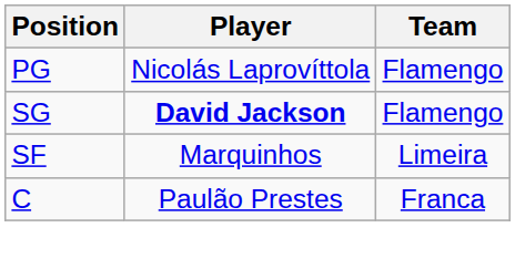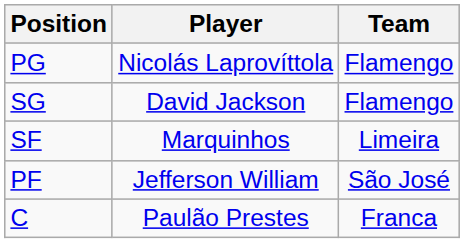 <table class="wikitable">
 <tr>
 <th>Position</th>
 <th>Player</th>
 <th>Team</th>
 </tr>
 <tr>
 <td><a href='#'>PG</a></td>
 <td align=center><a href='#'>Nicolás Laprovíttola</a></td>
 <td align=center><a href='#'>Flamengo</a></td>
 </tr>
 <tr>
 <td><a href='#'>SG</a></td>
-<td align=center><strong><a href='#'>David Jackson</a></strong></td>
+<td align=center><a href='#'>David Jackson</a></td>
 <td align=center><a href='#'>Flamengo</a></td>
 </tr>
 <tr>
 <td><a href='#'>SF</a></td>
 <td align=center><a href='#'>Marquinhos</a></td>
 <td align=center><a href='#'>Limeira</a></td>
 </tr>
 <tr>
+<td><a href='#'>PF</a></td>
+<td align=center><a href='#'>Jefferson William</a></td>
+<td align=center><a href='#'>São José</a></td>
+</tr>
+<tr>
 <td><a href='#'>C</a></td>
 <td align=center><a href='#'>Paulão Prestes</a></td>
 <td align=center><a href='#'>Franca</a></td>
 </tr>
 </table>
